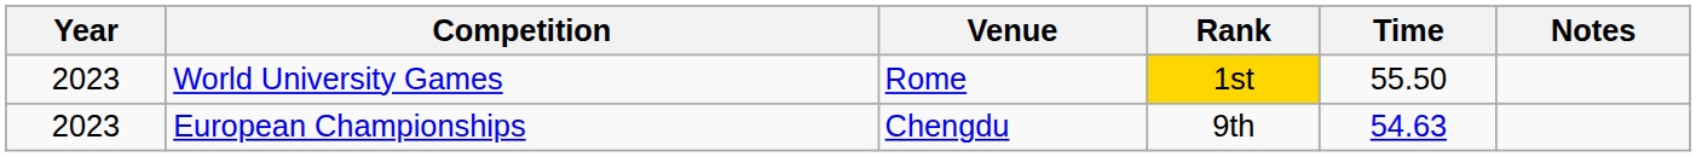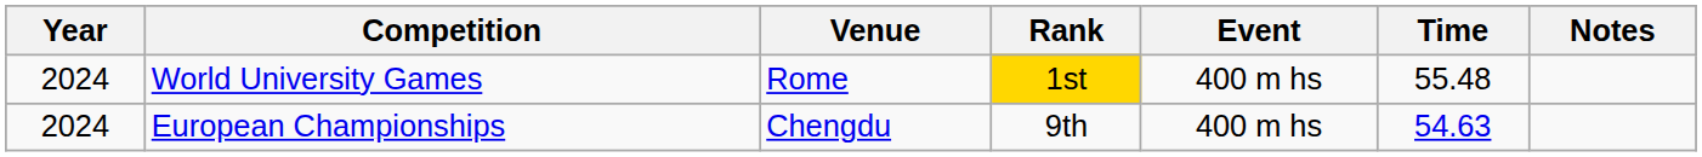 <table class="wikitable" width=50% style="font-size:90%; text-align:center;">
 <tr>
 <th>Year</th>
 <th>Competition</th>
 <th>Venue</th>
 <th>Rank</th>
+<th>Event</th>
 <th>Time</th>
 <th>Notes</th>
 </tr>
 <tr>
-<td rowspan=1>2023</td>
+<td rowspan=1>2024</td>
 <td rowspan=1 align=left><a href='#'>World University Games</a></td>
 <td rowspan=1 align=left> <a href='#'>Rome</a></td>
 <td bgcolor=gold>1st</td>
-<td>55.50</td>
+<td>400 m hs</td>
+<td>55.48</td>
 <td></td>
 </tr>
 <tr>
-<td rowspan=1>2023</td>
+<td rowspan=1>2024</td>
 <td rowspan=1 align=left><a href='#'>European Championships</a></td>
 <td rowspan=1 align=left> <a href='#'>Chengdu</a></td>
 <td>9th</td>
+<td>400 m hs</td>
 <td><a href='#'>54.63</a></td>
 <td></td>
 </tr>
 </table>
